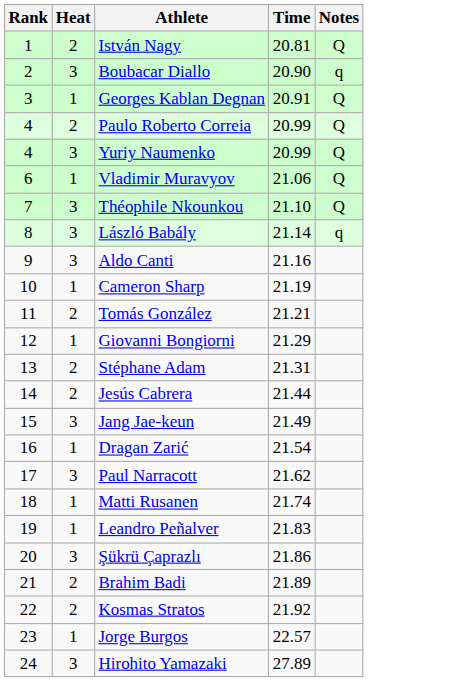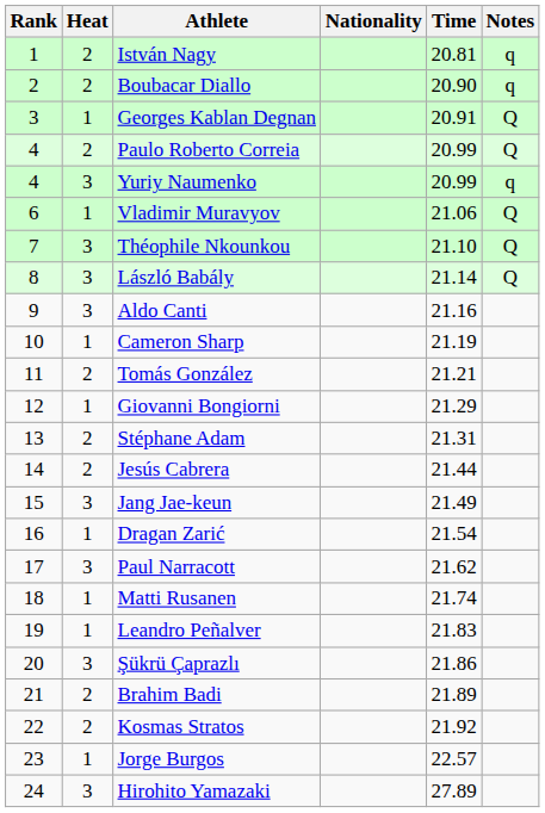 <table class="wikitable sortable" style="text-align:center">
 <tr>
 <th>Rank</th>
 <th>Heat</th>
 <th>Athlete</th>
+<th>Nationality</th>
 <th>Time</th>
 <th>Notes</th>
 </tr>
 <tr bgcolor=ccffcc>
 <td>1</td>
 <td>2</td>
 <td align=left><a href='#'>István Nagy</a></td>
+<td align=left></td>
 <td>20.81</td>
-<td>Q</td>
+<td>q</td>
 </tr>
 <tr bgcolor=ccffcc>
 <td>2</td>
-<td>3</td>
+<td>2</td>
 <td align=left><a href='#'>Boubacar Diallo</a></td>
+<td align=left></td>
 <td>20.90</td>
 <td>q</td>
 </tr>
 <tr bgcolor=ccffcc>
 <td>3</td>
 <td>1</td>
 <td align=left><a href='#'>Georges Kablan Degnan</a></td>
+<td align=left></td>
 <td>20.91</td>
 <td>Q</td>
 </tr>
 <tr bgcolor=ddffdd>
 <td>4</td>
 <td>2</td>
 <td align=left><a href='#'>Paulo Roberto Correia</a></td>
+<td align=left></td>
 <td>20.99</td>
 <td>Q</td>
 </tr>
 <tr bgcolor=ccffcc>
 <td>4</td>
 <td>3</td>
 <td align=left><a href='#'>Yuriy Naumenko</a></td>
+<td align=left></td>
 <td>20.99</td>
-<td>Q</td>
+<td>q</td>
 </tr>
 <tr bgcolor=ccffcc>
 <td>6</td>
 <td>1</td>
 <td align=left><a href='#'>Vladimir Muravyov</a></td>
+<td align=left></td>
 <td>21.06</td>
 <td>Q</td>
 </tr>
 <tr bgcolor=ccffcc>
 <td>7</td>
 <td>3</td>
 <td align=left><a href='#'>Théophile Nkounkou</a></td>
+<td align=left></td>
 <td>21.10</td>
 <td>Q</td>
 </tr>
 <tr bgcolor=ddffdd>
 <td>8</td>
 <td>3</td>
 <td align=left><a href='#'>László Babály</a></td>
+<td align=left></td>
 <td>21.14</td>
-<td>q</td>
+<td>Q</td>
 </tr>
 <tr>
 <td>9</td>
 <td>3</td>
 <td align=left><a href='#'>Aldo Canti</a></td>
+<td align=left></td>
 <td>21.16</td>
 <td></td>
 </tr>
 <tr>
 <td>10</td>
 <td>1</td>
 <td align=left><a href='#'>Cameron Sharp</a></td>
+<td align=left></td>
 <td>21.19</td>
 <td></td>
 </tr>
 <tr>
 <td>11</td>
 <td>2</td>
 <td align=left><a href='#'>Tomás González</a></td>
+<td align=left></td>
 <td>21.21</td>
 <td></td>
 </tr>
 <tr>
 <td>12</td>
 <td>1</td>
 <td align=left><a href='#'>Giovanni Bongiorni</a></td>
+<td align=left></td>
 <td>21.29</td>
 <td></td>
 </tr>
 <tr>
 <td>13</td>
 <td>2</td>
 <td align=left><a href='#'>Stéphane Adam</a></td>
+<td align=left></td>
 <td>21.31</td>
 <td></td>
 </tr>
 <tr>
 <td>14</td>
 <td>2</td>
 <td align=left><a href='#'>Jesús Cabrera</a></td>
+<td align=left></td>
 <td>21.44</td>
 <td></td>
 </tr>
 <tr>
 <td>15</td>
 <td>3</td>
 <td align=left><a href='#'>Jang Jae-keun</a></td>
+<td align=left></td>
 <td>21.49</td>
 <td></td>
 </tr>
 <tr>
 <td>16</td>
 <td>1</td>
 <td align=left><a href='#'>Dragan Zarić</a></td>
+<td align=left></td>
 <td>21.54</td>
 <td></td>
 </tr>
 <tr>
 <td>17</td>
 <td>3</td>
 <td align=left><a href='#'>Paul Narracott</a></td>
+<td align=left></td>
 <td>21.62</td>
 <td></td>
 </tr>
 <tr>
 <td>18</td>
 <td>1</td>
 <td align=left><a href='#'>Matti Rusanen</a></td>
+<td align=left></td>
 <td>21.74</td>
 <td></td>
 </tr>
 <tr>
 <td>19</td>
 <td>1</td>
 <td align=left><a href='#'>Leandro Peñalver</a></td>
+<td align=left></td>
 <td>21.83</td>
 <td></td>
 </tr>
 <tr>
 <td>20</td>
 <td>3</td>
 <td align=left><a href='#'>Şükrü Çaprazlı</a></td>
+<td align=left></td>
 <td>21.86</td>
 <td></td>
 </tr>
 <tr>
 <td>21</td>
 <td>2</td>
 <td align=left><a href='#'>Brahim Badi</a></td>
+<td align=left></td>
 <td>21.89</td>
 <td></td>
 </tr>
 <tr>
 <td>22</td>
 <td>2</td>
 <td align=left><a href='#'>Kosmas Stratos</a></td>
+<td align=left></td>
 <td>21.92</td>
 <td></td>
 </tr>
 <tr>
 <td>23</td>
 <td>1</td>
 <td align=left><a href='#'>Jorge Burgos</a></td>
+<td align=left></td>
 <td>22.57</td>
 <td></td>
 </tr>
 <tr>
 <td>24</td>
 <td>3</td>
 <td align=left><a href='#'>Hirohito Yamazaki</a></td>
+<td align=left></td>
 <td>27.89</td>
 <td></td>
 </tr>
 </table>
